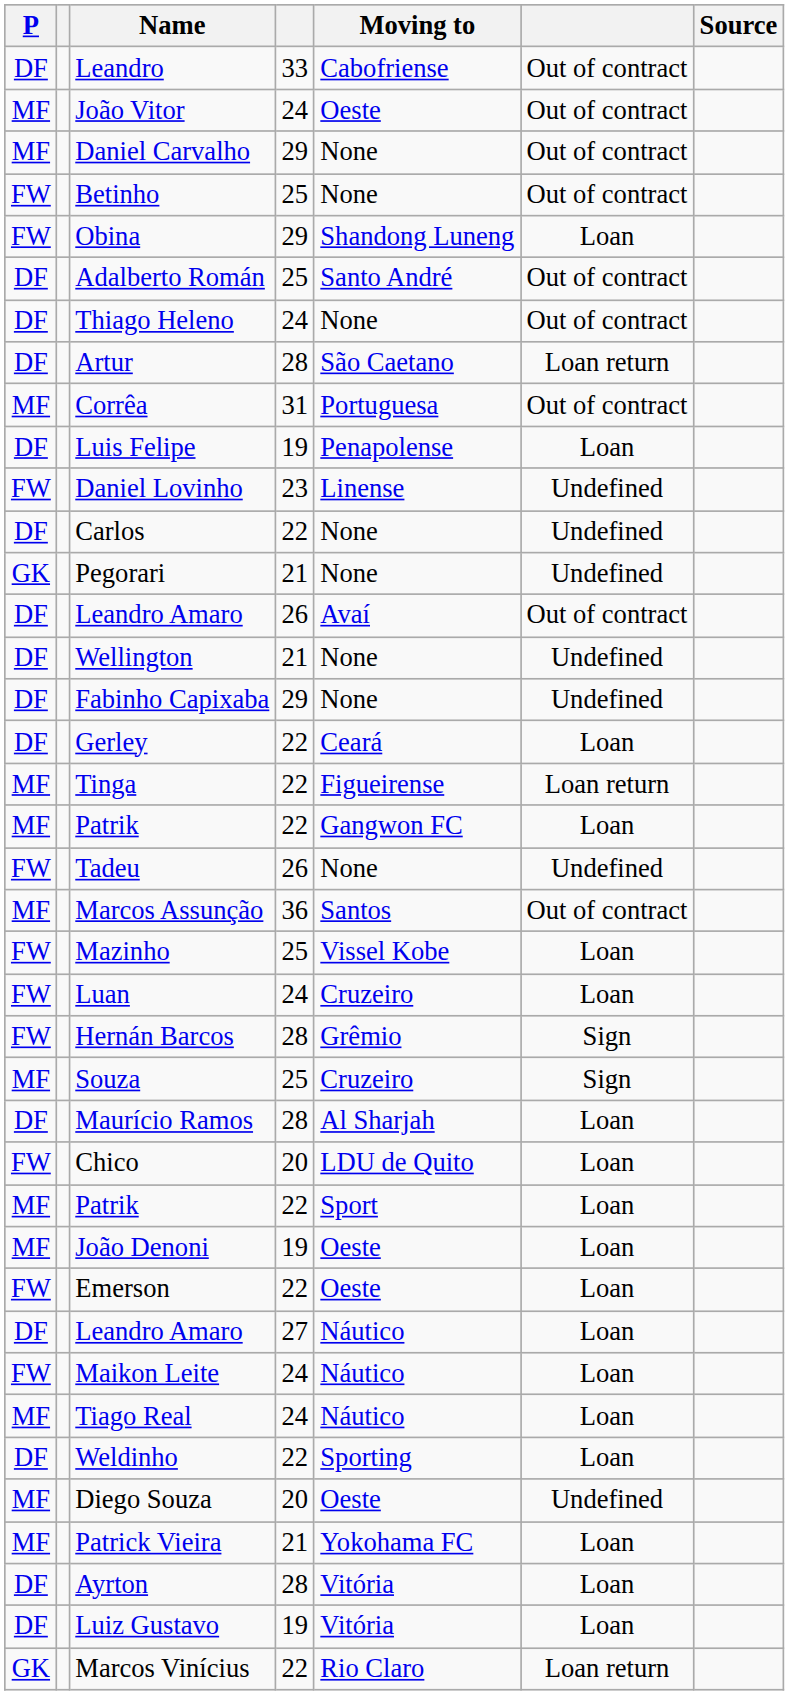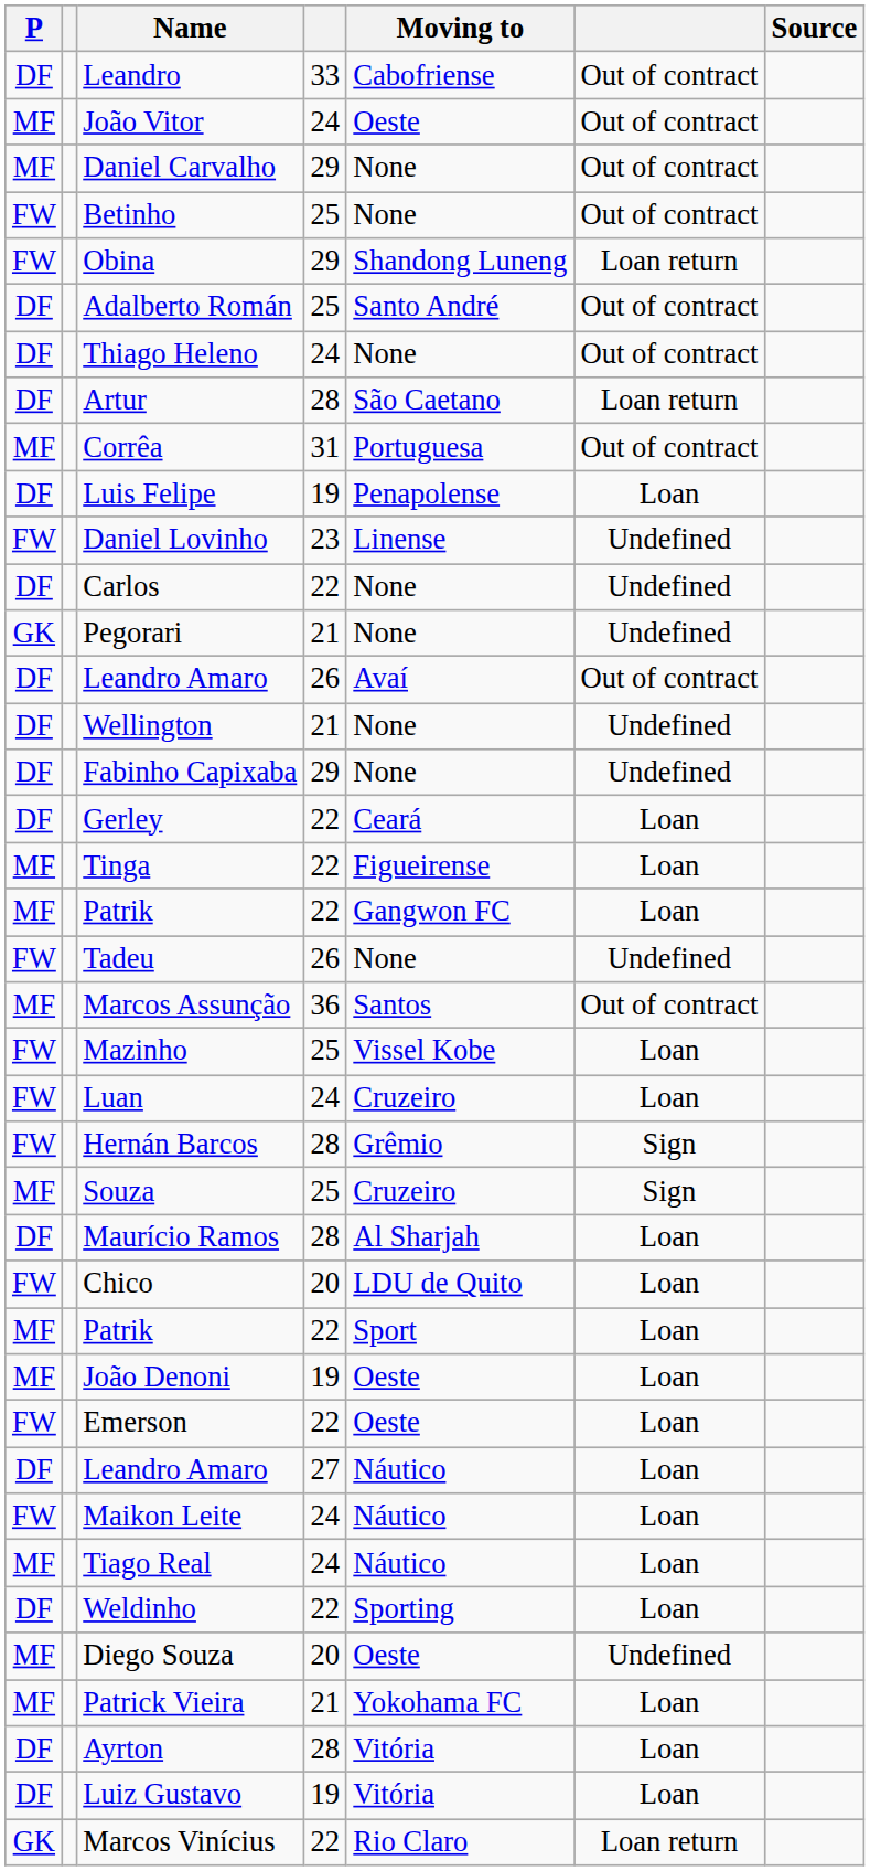 <table class="wikitable sortable" style="text-align:center;">
 <tr>
 <th><a href='#'>P</a></th>
 <th></th>
 <th>Name</th>
 <th></th>
 <th>Moving to</th>
 <th></th>
 <th>Source</th>
 </tr>
 <tr>
 <td><a href='#'>DF</a></td>
 <td></td>
 <td style="text-align:left;"><a href='#'>Leandro</a></td>
 <td>33</td>
 <td style="text-align:left;"> <a href='#'>Cabofriense</a></td>
 <td>Out of contract</td>
 <td></td>
 </tr>
 <tr>
 <td><a href='#'>MF</a></td>
 <td></td>
 <td style="text-align:left;"><a href='#'>João Vitor</a></td>
 <td>24</td>
 <td style="text-align:left;"> <a href='#'>Oeste</a></td>
 <td>Out of contract</td>
 <td></td>
 </tr>
 <tr>
 <td><a href='#'>MF</a></td>
 <td></td>
 <td style="text-align:left;"><a href='#'>Daniel Carvalho</a></td>
 <td>29</td>
 <td style="text-align:left;">None</td>
 <td>Out of contract</td>
 <td></td>
 </tr>
 <tr>
 <td><a href='#'>FW</a></td>
 <td></td>
 <td style="text-align:left;"><a href='#'>Betinho</a></td>
 <td>25</td>
 <td style="text-align:left;">None</td>
 <td>Out of contract</td>
 <td></td>
 </tr>
 <tr>
 <td><a href='#'>FW</a></td>
 <td></td>
 <td style="text-align:left;"><a href='#'>Obina</a></td>
 <td>29</td>
 <td style="text-align:left;"> <a href='#'>Shandong Luneng</a></td>
-<td>Loan</td>
+<td>Loan return</td>
 <td></td>
 </tr>
 <tr>
 <td><a href='#'>DF</a></td>
 <td></td>
 <td style="text-align:left;"><a href='#'>Adalberto Román</a></td>
 <td>25</td>
 <td style="text-align:left;"> <a href='#'>Santo André</a></td>
 <td>Out of contract</td>
 <td></td>
 </tr>
 <tr>
 <td><a href='#'>DF</a></td>
 <td></td>
 <td style="text-align:left;"><a href='#'>Thiago Heleno</a></td>
 <td>24</td>
 <td style="text-align:left;">None</td>
 <td>Out of contract</td>
 <td></td>
 </tr>
 <tr>
 <td><a href='#'>DF</a></td>
 <td></td>
 <td style="text-align:left;"><a href='#'>Artur</a></td>
 <td>28</td>
 <td style="text-align:left;"> <a href='#'>São Caetano</a></td>
 <td>Loan return</td>
 <td></td>
 </tr>
 <tr>
 <td><a href='#'>MF</a></td>
 <td></td>
 <td style="text-align:left;"><a href='#'>Corrêa</a></td>
 <td>31</td>
 <td style="text-align:left;"> <a href='#'>Portuguesa</a></td>
 <td>Out of contract</td>
 <td></td>
 </tr>
 <tr>
 <td><a href='#'>DF</a></td>
 <td></td>
 <td style="text-align:left;"><a href='#'>Luis Felipe</a></td>
 <td>19</td>
 <td style="text-align:left;"> <a href='#'>Penapolense</a></td>
 <td>Loan</td>
 <td></td>
 </tr>
 <tr>
 <td><a href='#'>FW</a></td>
 <td></td>
 <td style="text-align:left;"><a href='#'>Daniel Lovinho</a></td>
 <td>23</td>
 <td style="text-align:left;"> <a href='#'>Linense</a></td>
 <td>Undefined</td>
 <td></td>
 </tr>
 <tr>
 <td><a href='#'>DF</a></td>
 <td></td>
 <td style="text-align:left;">Carlos</td>
 <td>22</td>
 <td style="text-align:left;">None</td>
 <td>Undefined</td>
 <td></td>
 </tr>
 <tr>
 <td><a href='#'>GK</a></td>
 <td></td>
 <td style="text-align:left;">Pegorari</td>
 <td>21</td>
 <td style="text-align:left;">None</td>
 <td>Undefined</td>
 <td></td>
 </tr>
 <tr>
 <td><a href='#'>DF</a></td>
 <td></td>
 <td style="text-align:left;"><a href='#'>Leandro Amaro</a></td>
 <td>26</td>
 <td style="text-align:left;"> <a href='#'>Avaí</a></td>
 <td>Out of contract</td>
 <td></td>
 </tr>
 <tr>
 <td><a href='#'>DF</a></td>
 <td></td>
 <td style="text-align:left;"><a href='#'>Wellington</a></td>
 <td>21</td>
 <td style="text-align:left;">None</td>
 <td>Undefined</td>
 <td></td>
 </tr>
 <tr>
 <td><a href='#'>DF</a></td>
 <td></td>
 <td style="text-align:left;"><a href='#'>Fabinho Capixaba</a></td>
 <td>29</td>
 <td style="text-align:left;">None</td>
 <td>Undefined</td>
 <td></td>
 </tr>
 <tr>
 <td><a href='#'>DF</a></td>
 <td></td>
 <td style="text-align:left;"><a href='#'>Gerley</a></td>
 <td>22</td>
 <td style="text-align:left;"> <a href='#'>Ceará</a></td>
 <td>Loan</td>
 <td></td>
 </tr>
 <tr>
 <td><a href='#'>MF</a></td>
 <td></td>
 <td style="text-align:left;"><a href='#'>Tinga</a></td>
 <td>22</td>
 <td style="text-align:left;"> <a href='#'>Figueirense</a></td>
-<td>Loan return</td>
+<td>Loan</td>
 <td></td>
 </tr>
 <tr>
 <td><a href='#'>MF</a></td>
 <td></td>
 <td style="text-align:left;"><a href='#'>Patrik</a></td>
 <td>22</td>
 <td style="text-align:left;"> <a href='#'>Gangwon FC</a></td>
 <td>Loan</td>
 <td></td>
 </tr>
 <tr>
 <td><a href='#'>FW</a></td>
 <td></td>
 <td style="text-align:left;"><a href='#'>Tadeu</a></td>
 <td>26</td>
 <td style="text-align:left;">None</td>
 <td>Undefined</td>
 <td></td>
 </tr>
 <tr>
 <td><a href='#'>MF</a></td>
 <td></td>
 <td style="text-align:left;"><a href='#'>Marcos Assunção</a></td>
 <td>36</td>
 <td style="text-align:left;"> <a href='#'>Santos</a></td>
 <td>Out of contract</td>
 <td></td>
 </tr>
 <tr>
 <td><a href='#'>FW</a></td>
 <td></td>
 <td style="text-align:left;"><a href='#'>Mazinho</a></td>
 <td>25</td>
 <td style="text-align:left;"> <a href='#'>Vissel Kobe</a></td>
 <td>Loan</td>
 <td></td>
 </tr>
 <tr>
 <td><a href='#'>FW</a></td>
 <td></td>
 <td style="text-align:left;"><a href='#'>Luan</a></td>
 <td>24</td>
 <td style="text-align:left;"> <a href='#'>Cruzeiro</a></td>
 <td>Loan</td>
 <td></td>
 </tr>
 <tr>
 <td><a href='#'>FW</a></td>
 <td></td>
 <td style="text-align:left;"><a href='#'>Hernán Barcos</a></td>
 <td>28</td>
 <td style="text-align:left;"> <a href='#'>Grêmio</a></td>
 <td>Sign</td>
 <td></td>
 </tr>
 <tr>
 <td><a href='#'>MF</a></td>
 <td></td>
 <td style="text-align:left;"><a href='#'>Souza</a></td>
 <td>25</td>
 <td style="text-align:left;"> <a href='#'>Cruzeiro</a></td>
 <td>Sign</td>
 <td></td>
 </tr>
 <tr>
 <td><a href='#'>DF</a></td>
 <td></td>
 <td style="text-align:left;"><a href='#'>Maurício Ramos</a></td>
 <td>28</td>
 <td style="text-align:left;"> <a href='#'>Al Sharjah</a></td>
 <td>Loan</td>
 <td></td>
 </tr>
 <tr>
 <td><a href='#'>FW</a></td>
 <td></td>
 <td style="text-align:left;">Chico</td>
 <td>20</td>
 <td style="text-align:left;"> <a href='#'>LDU de Quito</a></td>
 <td>Loan</td>
 <td></td>
 </tr>
 <tr>
 <td><a href='#'>MF</a></td>
 <td></td>
 <td style="text-align:left;"><a href='#'>Patrik</a></td>
 <td>22</td>
 <td style="text-align:left;"> <a href='#'>Sport</a></td>
 <td>Loan</td>
 <td></td>
 </tr>
 <tr>
 <td><a href='#'>MF</a></td>
 <td></td>
 <td style="text-align:left;"><a href='#'>João Denoni</a></td>
 <td>19</td>
 <td style="text-align:left;"> <a href='#'>Oeste</a></td>
 <td>Loan</td>
 <td></td>
 </tr>
 <tr>
 <td><a href='#'>FW</a></td>
 <td></td>
 <td style="text-align:left;">Emerson</td>
 <td>22</td>
 <td style="text-align:left;"> <a href='#'>Oeste</a></td>
 <td>Loan</td>
 <td></td>
 </tr>
 <tr>
 <td><a href='#'>DF</a></td>
 <td></td>
 <td style="text-align:left;"><a href='#'>Leandro Amaro</a></td>
 <td>27</td>
 <td style="text-align:left;"> <a href='#'>Náutico</a></td>
 <td>Loan</td>
 <td></td>
 </tr>
 <tr>
 <td><a href='#'>FW</a></td>
 <td></td>
 <td style="text-align:left;"><a href='#'>Maikon Leite</a></td>
 <td>24</td>
 <td style="text-align:left;"> <a href='#'>Náutico</a></td>
 <td>Loan</td>
 <td></td>
 </tr>
 <tr>
 <td><a href='#'>MF</a></td>
 <td></td>
 <td style="text-align:left;"><a href='#'>Tiago Real</a></td>
 <td>24</td>
 <td style="text-align:left;"> <a href='#'>Náutico</a></td>
 <td>Loan</td>
 <td></td>
 </tr>
 <tr>
 <td><a href='#'>DF</a></td>
 <td></td>
 <td style="text-align:left;"><a href='#'>Weldinho</a></td>
 <td>22</td>
 <td style="text-align:left;"> <a href='#'>Sporting</a></td>
 <td>Loan</td>
 <td></td>
 </tr>
 <tr>
 <td><a href='#'>MF</a></td>
 <td></td>
 <td style="text-align:left;">Diego Souza</td>
 <td>20</td>
 <td style="text-align:left;"> <a href='#'>Oeste</a></td>
 <td>Undefined</td>
 <td></td>
 </tr>
 <tr>
 <td><a href='#'>MF</a></td>
 <td></td>
 <td style="text-align:left;"><a href='#'>Patrick Vieira</a></td>
 <td>21</td>
 <td style="text-align:left;"> <a href='#'>Yokohama FC</a></td>
 <td>Loan</td>
 <td></td>
 </tr>
 <tr>
 <td><a href='#'>DF</a></td>
 <td></td>
 <td style="text-align:left;"><a href='#'>Ayrton</a></td>
 <td>28</td>
 <td style="text-align:left;"> <a href='#'>Vitória</a></td>
 <td>Loan</td>
 <td></td>
 </tr>
 <tr>
 <td><a href='#'>DF</a></td>
 <td></td>
 <td style="text-align:left;"><a href='#'>Luiz Gustavo</a></td>
 <td>19</td>
 <td style="text-align:left;"> <a href='#'>Vitória</a></td>
 <td>Loan</td>
 <td></td>
 </tr>
 <tr>
 <td><a href='#'>GK</a></td>
 <td></td>
 <td style="text-align:left;">Marcos Vinícius</td>
 <td>22</td>
 <td style="text-align:left;"> <a href='#'>Rio Claro</a></td>
 <td>Loan return</td>
 <td></td>
 </tr>
 </table>
